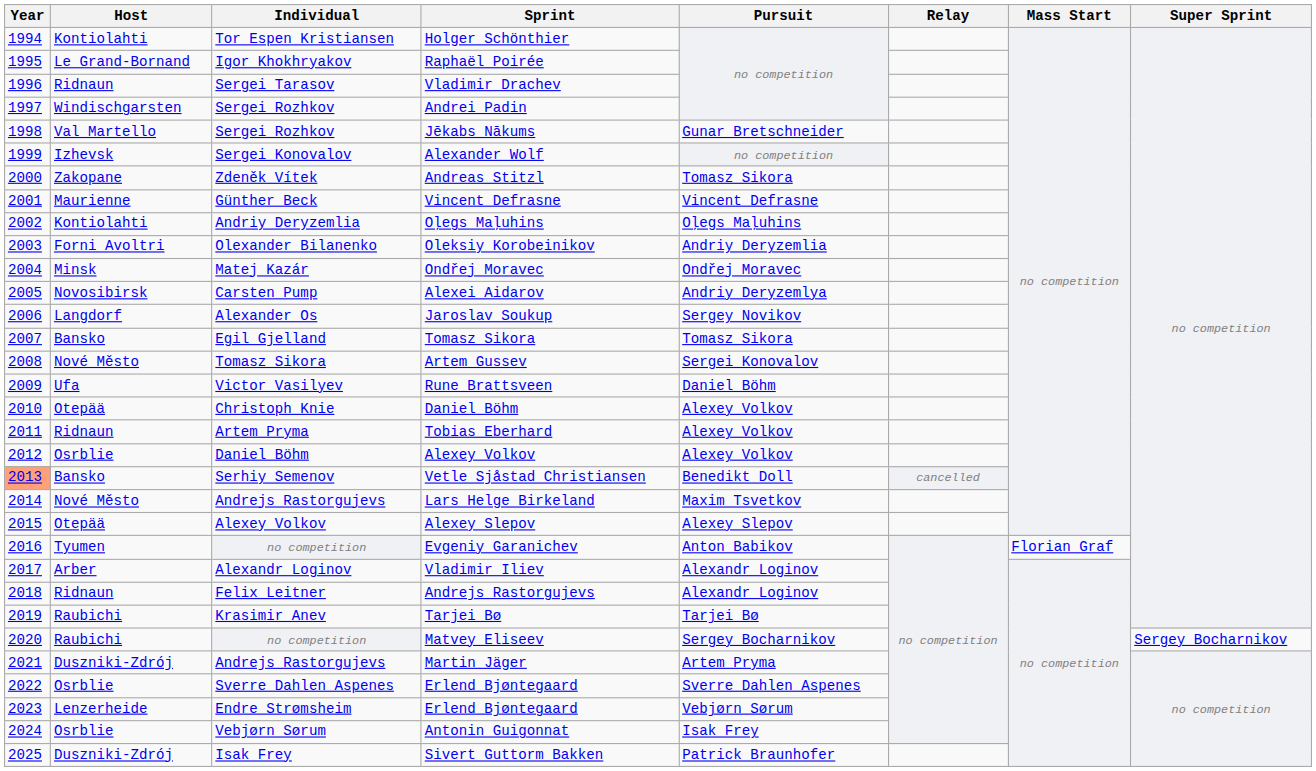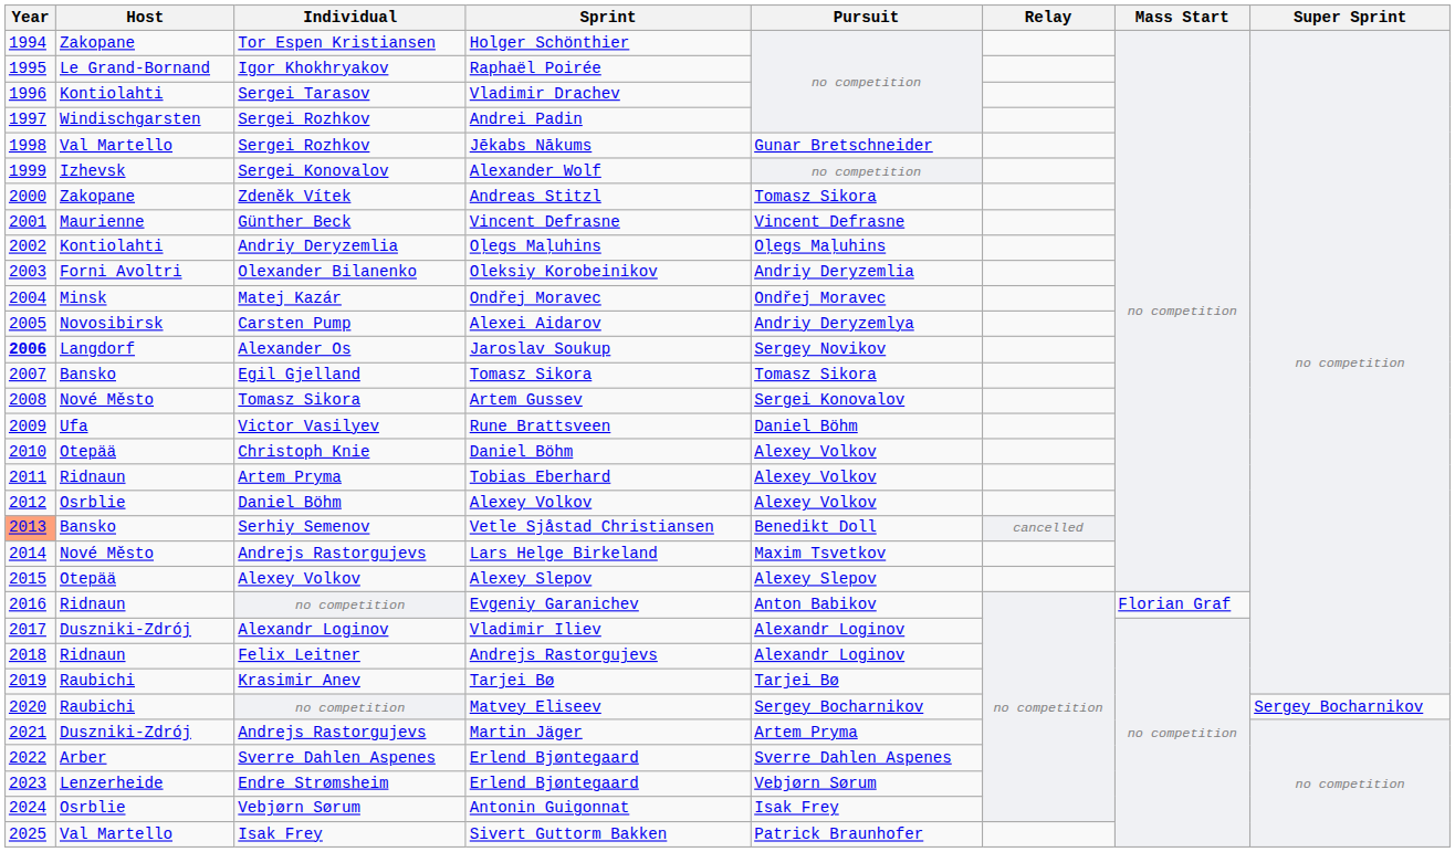 <table class="wikitable sortable" style="width:1200px;">
 <tr>
 <th>Year</th>
 <th>Host</th>
 <th>Individual</th>
 <th>Sprint</th>
 <th>Pursuit</th>
 <th>Relay</th>
 <th>Mass Start</th>
 <th>Super Sprint</th>
 </tr>
 <tr>
 <td><a href='#'>1994</a></td>
-<td> <a href='#'>Kontiolahti</a></td>
+<td> <a href='#'>Zakopane</a></td>
 <td> <a href='#'>Tor Espen Kristiansen</a></td>
 <td> <a href='#'>Holger Schönthier</a></td>
 <td rowspan="4" style="background: #f0f1f4; color:gray; text-align:center;" class="table-na"><small><em>no competition</em></small></td>
 <td></td>
 <td rowspan="22" style="background: #f0f1f4; color:gray; text-align:center;" class="table-na"><small><em>no competition</em></small></td>
 <td rowspan="26" style="background: #f0f1f4; color:gray; text-align:center;" class="table-na"><small><em>no competition</em></small></td>
 </tr>
 <tr>
 <td><a href='#'>1995</a></td>
 <td> <a href='#'>Le Grand-Bornand</a></td>
 <td> <a href='#'>Igor Khokhryakov</a></td>
 <td> <a href='#'>Raphaël Poirée</a></td>
 <td></td>
 </tr>
 <tr>
 <td><a href='#'>1996</a></td>
-<td> <a href='#'>Ridnaun</a></td>
+<td> <a href='#'>Kontiolahti</a></td>
 <td> <a href='#'>Sergei Tarasov</a></td>
 <td> <a href='#'>Vladimir Drachev</a></td>
 <td></td>
 </tr>
 <tr>
 <td><a href='#'>1997</a></td>
 <td> <a href='#'>Windischgarsten</a></td>
 <td> <a href='#'>Sergei Rozhkov</a></td>
 <td> <a href='#'>Andrei Padin</a></td>
 <td></td>
 </tr>
 <tr>
 <td><a href='#'>1998</a></td>
 <td> <a href='#'>Val Martello</a></td>
 <td> <a href='#'>Sergei Rozhkov</a></td>
 <td> <a href='#'>Jēkabs Nākums</a></td>
 <td> <a href='#'>Gunar Bretschneider</a></td>
 <td></td>
 </tr>
 <tr>
 <td><a href='#'>1999</a></td>
 <td> <a href='#'>Izhevsk</a></td>
 <td> <a href='#'>Sergei Konovalov</a></td>
 <td> <a href='#'>Alexander Wolf</a></td>
 <td rowspan="1" style="background: #f0f1f4; color:gray; text-align:center;" class="table-na"><small><em>no competition</em></small></td>
 <td></td>
 </tr>
 <tr>
 <td><a href='#'>2000</a></td>
 <td> <a href='#'>Zakopane</a></td>
 <td> <a href='#'>Zdeněk Vítek</a></td>
 <td> <a href='#'>Andreas Stitzl</a></td>
 <td> <a href='#'>Tomasz Sikora</a></td>
 <td></td>
 </tr>
 <tr>
 <td><a href='#'>2001</a></td>
 <td> <a href='#'>Maurienne</a></td>
 <td> <a href='#'>Günther Beck</a></td>
 <td> <a href='#'>Vincent Defrasne</a></td>
 <td> <a href='#'>Vincent Defrasne</a></td>
 <td></td>
 </tr>
 <tr>
 <td><a href='#'>2002</a></td>
 <td> <a href='#'>Kontiolahti</a></td>
 <td> <a href='#'>Andriy Deryzemlia</a></td>
 <td> <a href='#'>Oļegs Maļuhins</a></td>
 <td> <a href='#'>Oļegs Maļuhins</a></td>
 <td></td>
 </tr>
 <tr>
 <td><a href='#'>2003</a></td>
 <td> <a href='#'>Forni Avoltri</a></td>
 <td> <a href='#'>Olexander Bilanenko</a></td>
 <td> <a href='#'>Oleksiy Korobeinikov</a></td>
 <td> <a href='#'>Andriy Deryzemlia</a></td>
 <td></td>
 </tr>
 <tr>
 <td><a href='#'>2004</a></td>
 <td> <a href='#'>Minsk</a></td>
 <td> <a href='#'>Matej Kazár</a></td>
 <td> <a href='#'>Ondřej Moravec</a></td>
 <td> <a href='#'>Ondřej Moravec</a></td>
 <td></td>
 </tr>
 <tr>
 <td><a href='#'>2005</a></td>
 <td> <a href='#'>Novosibirsk</a></td>
 <td> <a href='#'>Carsten Pump</a></td>
 <td> <a href='#'>Alexei Aidarov</a></td>
 <td> <a href='#'>Andriy Deryzemlya</a></td>
 <td></td>
 </tr>
 <tr>
-<td><a href='#'>2006</a></td>
+<td><strong><a href='#'>2006</a></strong></td>
 <td> <a href='#'>Langdorf</a></td>
 <td> <a href='#'>Alexander Os</a></td>
 <td> <a href='#'>Jaroslav Soukup</a></td>
 <td> <a href='#'>Sergey Novikov</a></td>
 <td></td>
 </tr>
 <tr>
 <td><a href='#'>2007</a></td>
 <td> <a href='#'>Bansko</a></td>
 <td> <a href='#'>Egil Gjelland</a></td>
 <td> <a href='#'>Tomasz Sikora</a></td>
 <td> <a href='#'>Tomasz Sikora</a></td>
 <td></td>
 </tr>
 <tr>
 <td><a href='#'>2008</a></td>
 <td> <a href='#'>Nové Město</a></td>
 <td> <a href='#'>Tomasz Sikora</a></td>
 <td> <a href='#'>Artem Gussev</a></td>
 <td> <a href='#'>Sergei Konovalov</a></td>
 <td></td>
 </tr>
 <tr>
 <td><a href='#'>2009</a></td>
 <td> <a href='#'>Ufa</a></td>
 <td> <a href='#'>Victor Vasilyev</a></td>
 <td> <a href='#'>Rune Brattsveen</a></td>
 <td> <a href='#'>Daniel Böhm</a></td>
 <td></td>
 </tr>
 <tr>
 <td><a href='#'>2010</a></td>
 <td> <a href='#'>Otepää</a></td>
 <td> <a href='#'>Christoph Knie</a></td>
 <td> <a href='#'>Daniel Böhm</a></td>
 <td> <a href='#'>Alexey Volkov</a></td>
 <td></td>
 </tr>
 <tr>
 <td><a href='#'>2011</a></td>
 <td> <a href='#'>Ridnaun</a></td>
 <td> <a href='#'>Artem Pryma</a></td>
 <td> <a href='#'>Tobias Eberhard</a></td>
 <td> <a href='#'>Alexey Volkov</a></td>
 <td></td>
 </tr>
 <tr>
 <td><a href='#'>2012</a></td>
 <td> <a href='#'>Osrblie</a></td>
 <td> <a href='#'>Daniel Böhm</a></td>
 <td> <a href='#'>Alexey Volkov</a></td>
 <td> <a href='#'>Alexey Volkov</a></td>
 <td></td>
 </tr>
 <tr>
 <td style="background: lightsalmon;"><a href='#'>2013</a></td>
 <td> <a href='#'>Bansko</a></td>
 <td> <a href='#'>Serhiy Semenov</a></td>
 <td> <a href='#'>Vetle Sjåstad Christiansen</a></td>
 <td> <a href='#'>Benedikt Doll</a></td>
 <td rowspan="1" style="background: #f0f1f4; color:gray; text-align:center;" class="table-na"><small><em>cancelled</em></small></td>
 </tr>
 <tr>
 <td><a href='#'>2014</a></td>
 <td> <a href='#'>Nové Město</a></td>
 <td> <a href='#'>Andrejs Rastorgujevs</a></td>
 <td> <a href='#'>Lars Helge Birkeland</a></td>
 <td> <a href='#'>Maxim Tsvetkov</a></td>
 <td></td>
 </tr>
 <tr>
 <td><a href='#'>2015</a></td>
 <td> <a href='#'>Otepää</a></td>
 <td> <a href='#'>Alexey Volkov</a></td>
 <td> <a href='#'>Alexey Slepov</a></td>
 <td> <a href='#'>Alexey Slepov</a></td>
 <td></td>
 </tr>
 <tr>
 <td><a href='#'>2016</a></td>
-<td> <a href='#'>Tyumen</a></td>
+<td> <a href='#'>Ridnaun</a></td>
 <td rowspan="1" style="background: #f0f1f4; color:gray; text-align:center;" class="table-na"><small><em>no competition</em></small></td>
 <td> <a href='#'>Evgeniy Garanichev</a></td>
 <td> <a href='#'>Anton Babikov</a></td>
 <td rowspan="9" style="background: #f0f1f4; color:gray; text-align:center;" class="table-na"><small><em>no competition</em></small></td>
 <td> <a href='#'>Florian Graf</a></td>
 </tr>
 <tr>
 <td><a href='#'>2017</a></td>
-<td> <a href='#'>Arber</a></td>
+<td> <a href='#'>Duszniki-Zdrój</a></td>
 <td> <a href='#'>Alexandr Loginov</a></td>
 <td> <a href='#'>Vladimir Iliev</a></td>
 <td> <a href='#'>Alexandr Loginov</a></td>
 <td rowspan="9" style="background: #f0f1f4; color:gray; text-align:center;" class="table-na"><small><em>no competition</em></small></td>
 </tr>
 <tr>
 <td><a href='#'>2018</a></td>
 <td> <a href='#'>Ridnaun</a></td>
 <td> <a href='#'>Felix Leitner</a></td>
 <td> <a href='#'>Andrejs Rastorgujevs</a></td>
 <td> <a href='#'>Alexandr Loginov</a></td>
 </tr>
 <tr>
 <td><a href='#'>2019</a></td>
 <td> <a href='#'>Raubichi</a></td>
 <td> <a href='#'>Krasimir Anev</a></td>
 <td> <a href='#'>Tarjei Bø</a></td>
 <td> <a href='#'>Tarjei Bø</a></td>
 </tr>
 <tr>
 <td><a href='#'>2020</a></td>
 <td> <a href='#'>Raubichi</a></td>
 <td rowspan="1" style="background: #f0f1f4; color:gray; text-align:center;" class="table-na"><small><em>no competition</em></small></td>
 <td> <a href='#'>Matvey Eliseev</a></td>
 <td> <a href='#'>Sergey Bocharnikov</a></td>
 <td> <a href='#'>Sergey Bocharnikov</a></td>
 </tr>
 <tr>
 <td><a href='#'>2021</a></td>
 <td> <a href='#'>Duszniki-Zdrój</a></td>
 <td> <a href='#'>Andrejs Rastorgujevs</a></td>
 <td> <a href='#'>Martin Jäger</a></td>
 <td> <a href='#'>Artem Pryma</a></td>
 <td rowspan="5" style="background: #f0f1f4; color:gray; text-align:center;" class="table-na"><small><em>no competition</em></small></td>
 </tr>
 <tr>
 <td><a href='#'>2022</a></td>
-<td> <a href='#'>Osrblie</a></td>
+<td> <a href='#'>Arber</a></td>
 <td> <a href='#'>Sverre Dahlen Aspenes</a></td>
 <td> <a href='#'>Erlend Bjøntegaard</a></td>
 <td> <a href='#'>Sverre Dahlen Aspenes</a></td>
 </tr>
 <tr>
 <td><a href='#'>2023</a></td>
 <td> <a href='#'>Lenzerheide</a></td>
 <td> <a href='#'>Endre Strømsheim</a></td>
 <td> <a href='#'>Erlend Bjøntegaard</a></td>
 <td> <a href='#'>Vebjørn Sørum</a></td>
 </tr>
 <tr>
 <td><a href='#'>2024</a></td>
 <td> <a href='#'>Osrblie</a></td>
 <td> <a href='#'>Vebjørn Sørum</a></td>
 <td> <a href='#'>Antonin Guigonnat</a></td>
 <td> <a href='#'>Isak Frey</a></td>
 </tr>
 <tr>
 <td><a href='#'>2025</a></td>
-<td> <a href='#'>Duszniki-Zdrój</a></td>
+<td> <a href='#'>Val Martello</a></td>
 <td> <a href='#'>Isak Frey</a></td>
 <td> <a href='#'>Sivert Guttorm Bakken</a></td>
 <td> <a href='#'>Patrick Braunhofer</a></td>
 <td></td>
 </tr>
 </table>
